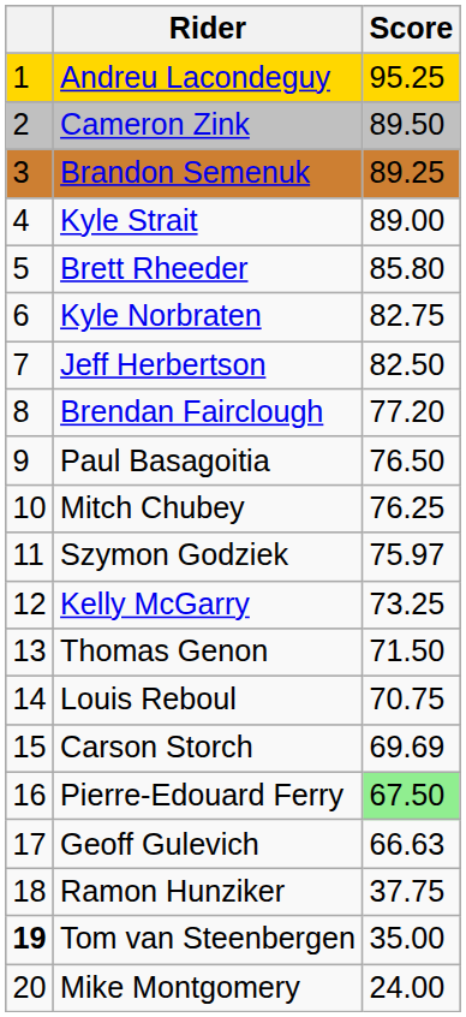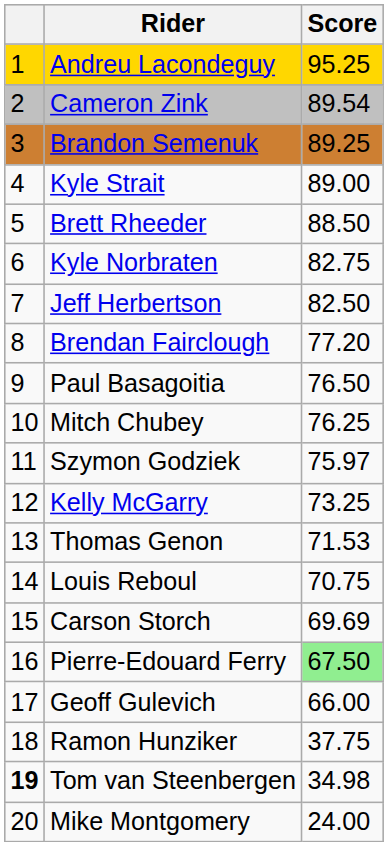 <table class="wikitable">
 <tr>
 <th></th>
 <th>Rider</th>
 <th>Score</th>
 </tr>
 <tr style="background:gold;">
 <td>1</td>
 <td> <a href='#'>Andreu Lacondeguy</a></td>
 <td>95.25</td>
 </tr>
 <tr style="background:silver;">
 <td>2</td>
 <td> <a href='#'>Cameron Zink</a></td>
-<td>89.50</td>
+<td>89.54</td>
 </tr>
 <tr style="background:#cd7f32;">
 <td>3</td>
 <td> <a href='#'>Brandon Semenuk</a></td>
 <td>89.25</td>
 </tr>
 <tr>
 <td>4</td>
 <td> <a href='#'>Kyle Strait</a></td>
 <td>89.00</td>
 </tr>
 <tr>
 <td>5</td>
 <td> <a href='#'>Brett Rheeder</a></td>
-<td>85.80</td>
+<td>88.50</td>
 </tr>
 <tr>
 <td>6</td>
 <td> <a href='#'>Kyle Norbraten</a></td>
 <td>82.75</td>
 </tr>
 <tr>
 <td>7</td>
 <td> <a href='#'>Jeff Herbertson</a></td>
 <td>82.50</td>
 </tr>
 <tr>
 <td>8</td>
 <td> <a href='#'>Brendan Fairclough</a></td>
 <td>77.20</td>
 </tr>
 <tr>
 <td>9</td>
 <td> Paul Basagoitia</td>
 <td>76.50</td>
 </tr>
 <tr>
 <td>10</td>
 <td> Mitch Chubey</td>
 <td>76.25</td>
 </tr>
 <tr>
 <td>11</td>
 <td> Szymon Godziek</td>
 <td>75.97</td>
 </tr>
 <tr>
 <td>12</td>
 <td> <a href='#'>Kelly McGarry</a></td>
 <td>73.25</td>
 </tr>
 <tr>
 <td>13</td>
 <td> Thomas Genon</td>
-<td>71.50</td>
+<td>71.53</td>
 </tr>
 <tr>
 <td>14</td>
 <td> Louis Reboul</td>
 <td>70.75</td>
 </tr>
 <tr>
 <td>15</td>
 <td> Carson Storch</td>
 <td>69.69</td>
 </tr>
 <tr>
 <td>16</td>
 <td> Pierre-Edouard Ferry</td>
 <td style="background: lightgreen;">67.50</td>
 </tr>
 <tr>
 <td>17</td>
 <td> Geoff Gulevich</td>
-<td>66.63</td>
+<td>66.00</td>
 </tr>
 <tr>
 <td>18</td>
 <td> Ramon Hunziker</td>
 <td>37.75</td>
 </tr>
 <tr>
 <td><strong>19</strong></td>
 <td> Tom van Steenbergen</td>
-<td>35.00</td>
+<td>34.98</td>
 </tr>
 <tr>
 <td>20</td>
 <td> Mike Montgomery</td>
 <td>24.00</td>
 </tr>
 </table>
